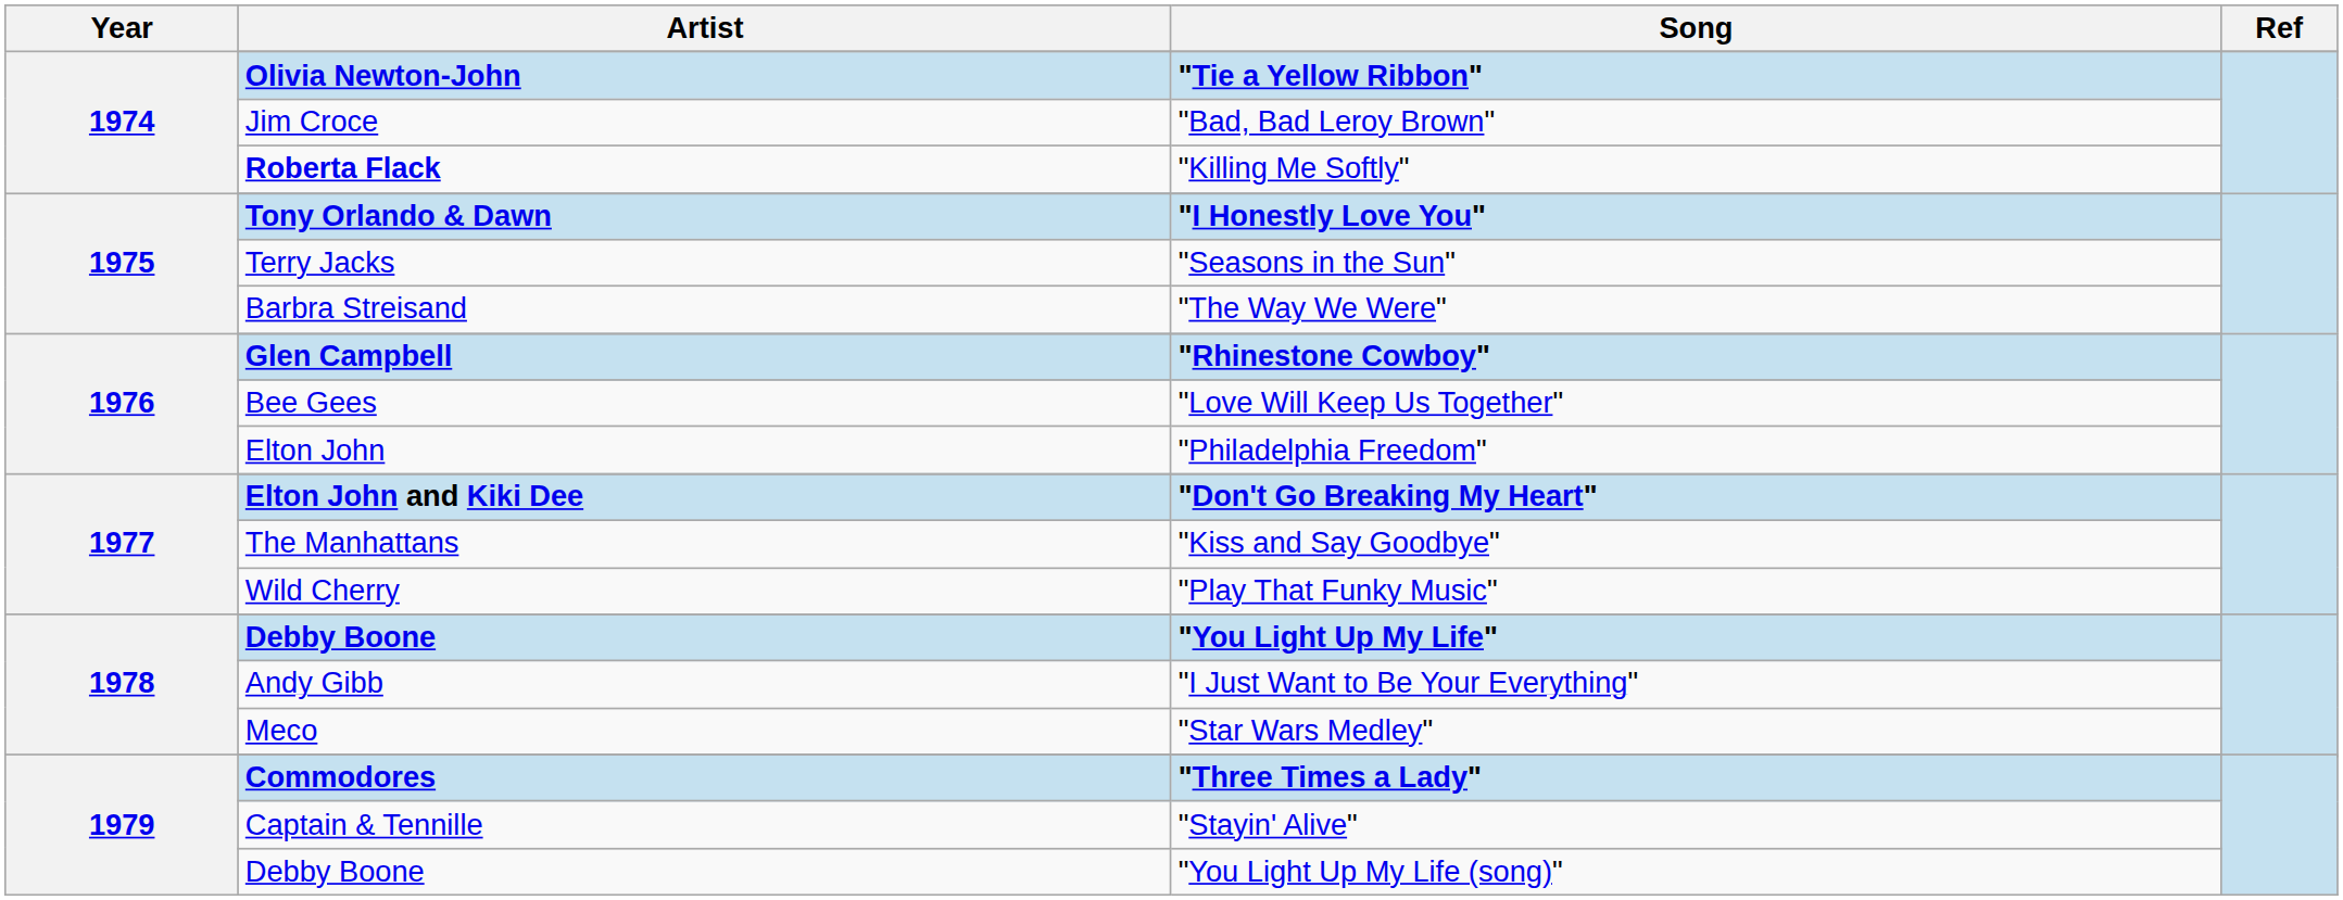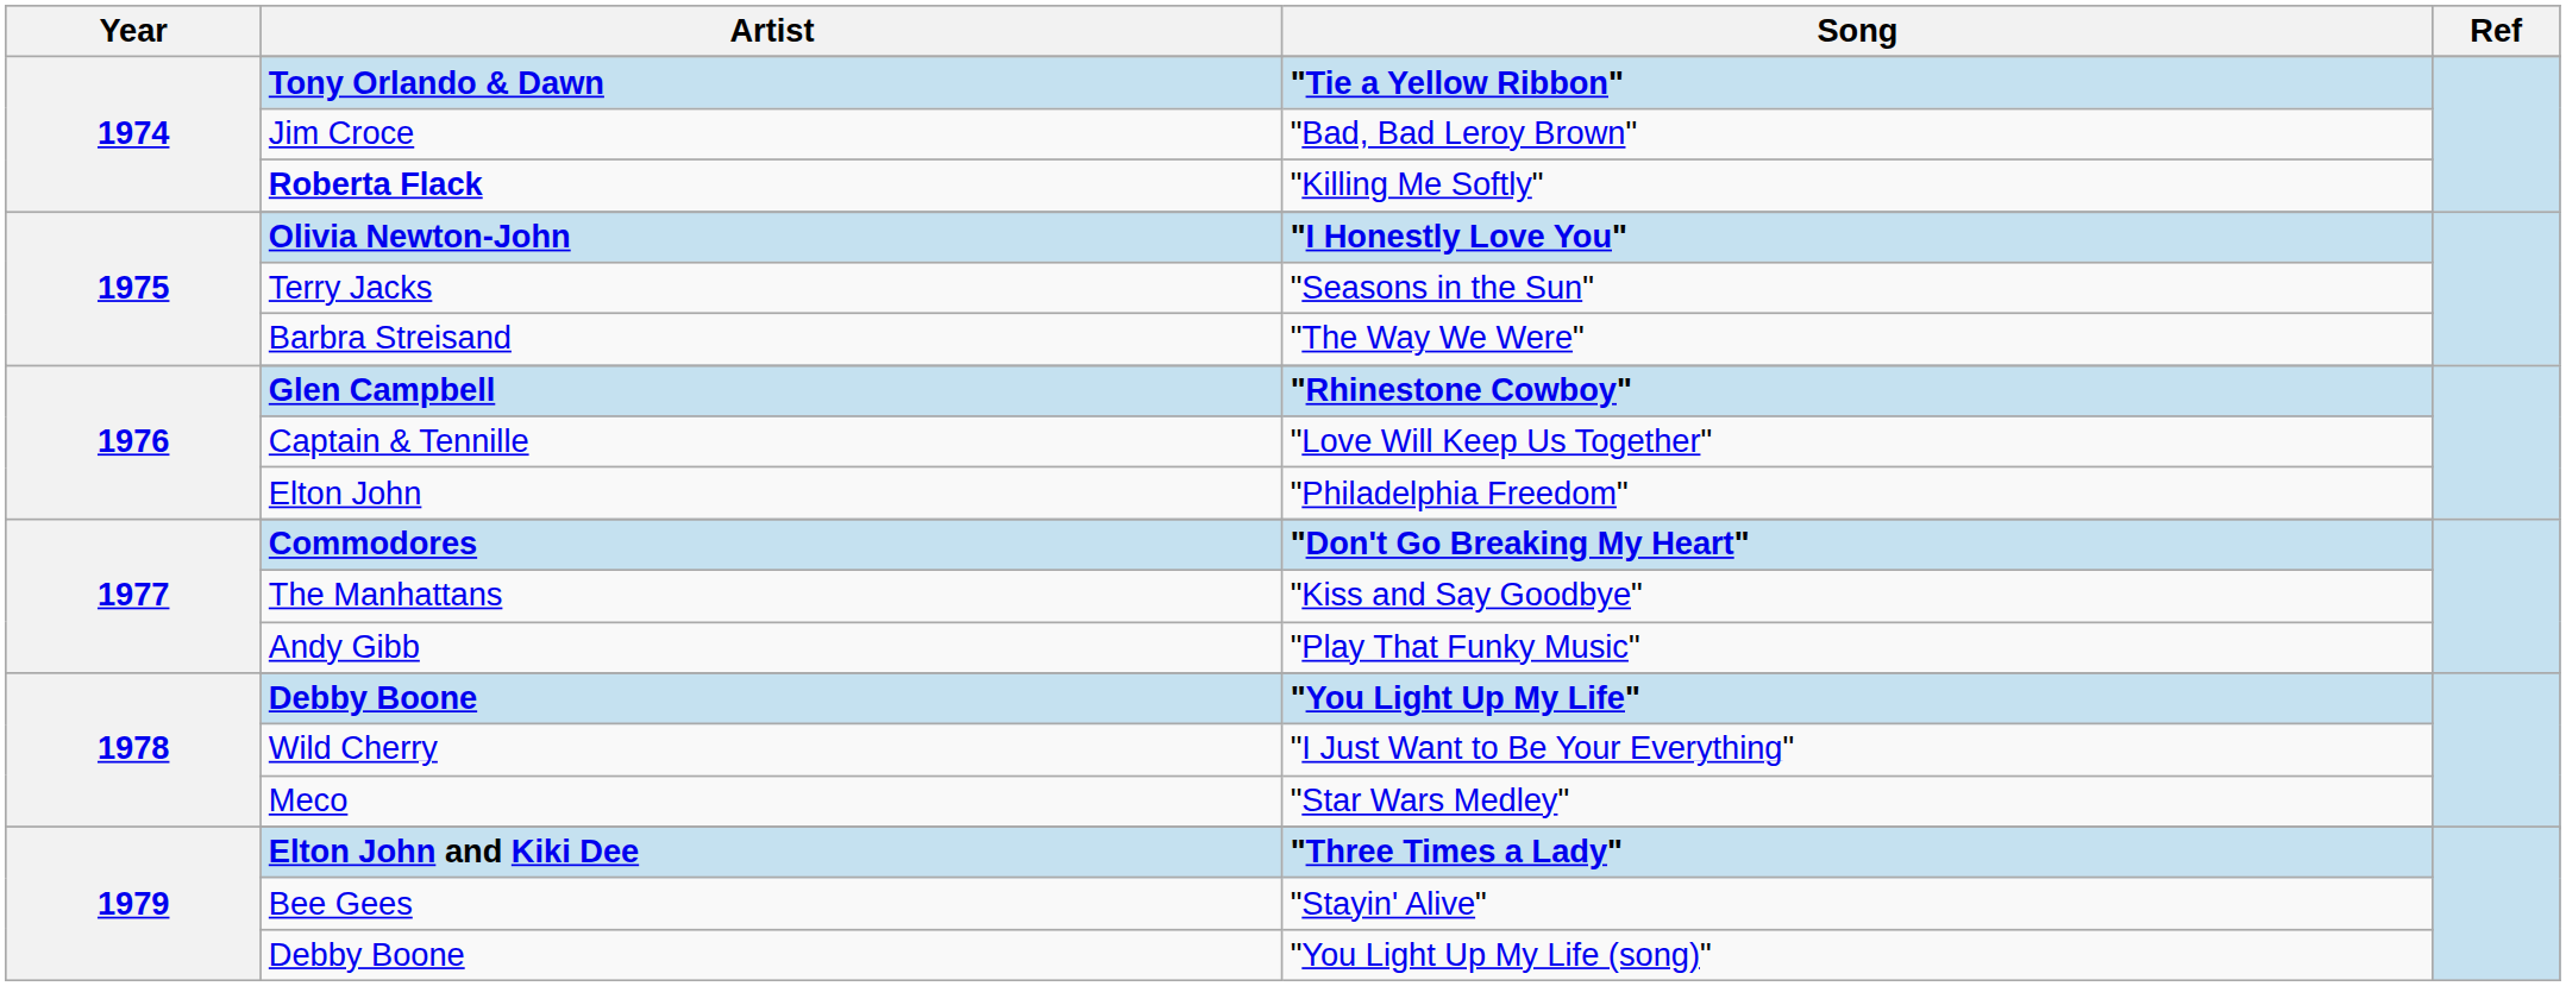 <table class="wikitable" width="100%">
 <tr>
 <th width="10%">Year</th>
 <th width="40%">Artist</th>
 <th width="45%">Song</th>
 <th width="5%">Ref</th>
 </tr>
 <tr>
 <th rowspan="4" align="center"><a href='#'>1974<br></a></th>
 </tr>
 <tr style="background:#c5e1f0">
-<td><strong><a href='#'>Olivia Newton-John</a></strong></td>
+<td><strong><a href='#'>Tony Orlando & Dawn</a></strong></td>
 <td><strong>"<a href='#'>Tie a Yellow Ribbon</a>"</strong></td>
 <td rowspan="4" align="center"></td>
 </tr>
 <tr>
 <td><a href='#'>Jim Croce</a></td>
 <td>"<a href='#'>Bad, Bad Leroy Brown</a>"</td>
 </tr>
 <tr>
 <td><strong><a href='#'>Roberta Flack</a></strong></td>
 <td>"<a href='#'>Killing Me Softly</a>"</td>
 </tr>
 <tr>
 <th rowspan="4" align="center"><a href='#'>1975<br></a></th>
 </tr>
 <tr style="background:#c5e1f0">
-<td><strong><a href='#'>Tony Orlando & Dawn</a></strong></td>
+<td><strong><a href='#'>Olivia Newton-John</a></strong></td>
 <td><strong>"<a href='#'>I Honestly Love You</a>"</strong></td>
 <td rowspan="4" align="center"></td>
 </tr>
 <tr>
 <td><a href='#'>Terry Jacks</a></td>
 <td>"<a href='#'>Seasons in the Sun</a>"</td>
 </tr>
 <tr>
 <td><a href='#'>Barbra Streisand</a></td>
 <td>"<a href='#'>The Way We Were</a>"</td>
 </tr>
 <tr>
 <th rowspan="4" align="center"><a href='#'>1976<br></a></th>
 </tr>
 <tr style="background:#c5e1f0">
 <td><strong><a href='#'>Glen Campbell</a></strong></td>
 <td><strong>"<a href='#'>Rhinestone Cowboy</a>"</strong></td>
 <td rowspan="4" align="center"></td>
 </tr>
 <tr>
-<td><a href='#'>Bee Gees</a></td>
+<td><a href='#'>Captain & Tennille</a></td>
 <td>"<a href='#'>Love Will Keep Us Together</a>"</td>
 </tr>
 <tr>
 <td><a href='#'>Elton John</a></td>
 <td>"<a href='#'>Philadelphia Freedom</a>"</td>
 </tr>
 <tr>
 <th rowspan="4" align="center"><a href='#'>1977<br></a></th>
 </tr>
 <tr style="background:#c5e1f0">
-<td><strong><a href='#'>Elton John</a> and <a href='#'>Kiki Dee</a></strong></td>
+<td><strong><a href='#'>Commodores</a></strong></td>
 <td><strong>"<a href='#'>Don't Go Breaking My Heart</a>"</strong></td>
 <td rowspan="4" align="center"></td>
 </tr>
 <tr>
 <td><a href='#'>The Manhattans</a></td>
 <td>"<a href='#'>Kiss and Say Goodbye</a>"</td>
 </tr>
 <tr>
-<td><a href='#'>Wild Cherry</a></td>
+<td><a href='#'>Andy Gibb</a></td>
 <td>"<a href='#'>Play That Funky Music</a>"</td>
 </tr>
 <tr>
 <th rowspan="4" align="center"><a href='#'>1978<br></a></th>
 </tr>
 <tr style="background:#c5e1f0">
 <td><strong><a href='#'>Debby Boone</a></strong></td>
 <td><strong>"<a href='#'>You Light Up My Life</a>"</strong></td>
 <td rowspan="4" align="center"></td>
 </tr>
 <tr>
-<td><a href='#'>Andy Gibb</a></td>
+<td><a href='#'>Wild Cherry</a></td>
 <td>"<a href='#'>I Just Want to Be Your Everything</a>"</td>
 </tr>
 <tr>
 <td><a href='#'>Meco</a></td>
 <td>"<a href='#'>Star Wars Medley</a>"</td>
 </tr>
 <tr>
 <th rowspan="4" align="center"><a href='#'>1979<br></a></th>
 </tr>
 <tr style="background:#c5e1f0">
-<td><strong><a href='#'>Commodores</a></strong></td>
+<td><strong><a href='#'>Elton John</a> and <a href='#'>Kiki Dee</a></strong></td>
 <td><strong>"<a href='#'>Three Times a Lady</a>"</strong></td>
 <td rowspan="4" align="center"></td>
 </tr>
 <tr>
-<td><a href='#'>Captain & Tennille</a></td>
+<td><a href='#'>Bee Gees</a></td>
 <td>"<a href='#'>Stayin' Alive</a>"</td>
 </tr>
 <tr>
 <td><a href='#'>Debby Boone</a></td>
 <td>"<a href='#'>You Light Up My Life (song)</a>"</td>
 </tr>
 </table>
